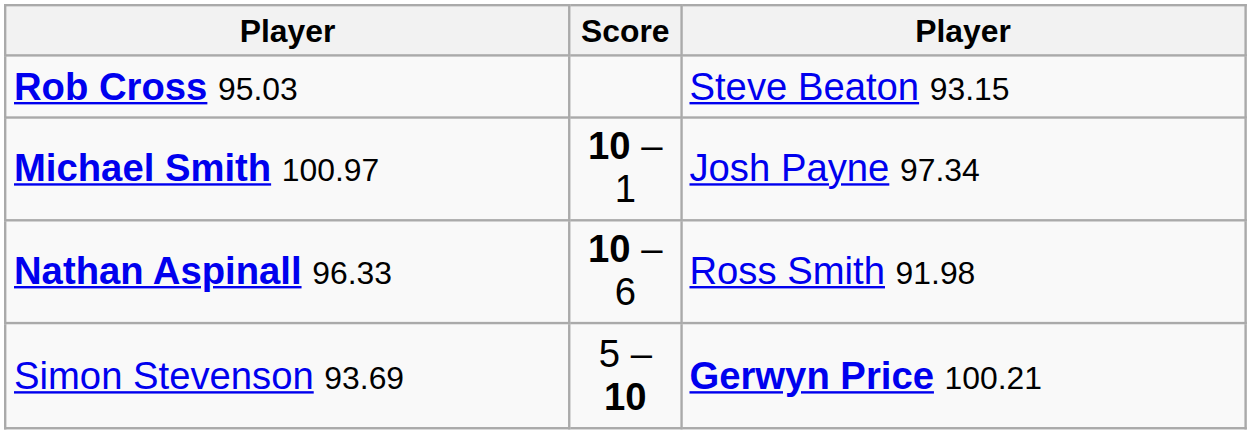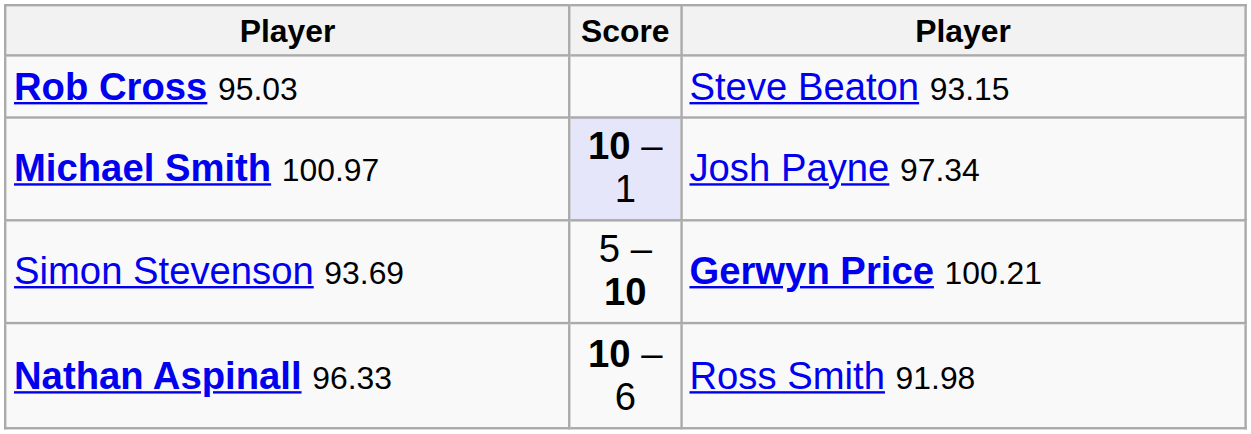 <table class="wikitable">
 <tr style="font-size:10pt;font-weight:bold">
 <th width=230>Player</th>
 <th width=40>Score</th>
 <th width=230>Player</th>
 </tr>
 <tr>
 <td> <strong><a href='#'>Rob Cross</a></strong> <small><span>95.03</span></small></td>
 <td align=center></td>
 <td> <a href='#'>Steve Beaton</a> <small><span>93.15</span></small></td>
 </tr>
 <tr>
 <td> <strong><a href='#'>Michael Smith</a></strong> <small><span>100.97</span></small></td>
-<td align=center><strong>10</strong> – 1</td>
+<td align=center style="background: lavender;"><strong>10</strong> – 1</td>
 <td> <a href='#'>Josh Payne</a> <small><span>97.34</span></small></td>
+</tr>
+<tr>
+<td> <a href='#'>Simon Stevenson</a> <small><span>93.69</span></small></td>
+<td align=center>5 – <strong>10</strong></td>
+<td> <strong><a href='#'>Gerwyn Price</a></strong> <small><span>100.21</span></small></td>
 </tr>
 <tr>
 <td> <strong><a href='#'>Nathan Aspinall</a></strong> <small><span>96.33</span></small></td>
 <td align=center><strong>10</strong> – 6</td>
 <td> <a href='#'>Ross Smith</a> <small><span>91.98</span></small></td>
 </tr>
-<tr>
-<td> <a href='#'>Simon Stevenson</a> <small><span>93.69</span></small></td>
-<td align=center>5 – <strong>10</strong></td>
-<td> <strong><a href='#'>Gerwyn Price</a></strong> <small><span>100.21</span></small></td>
-</tr>
 </table>
